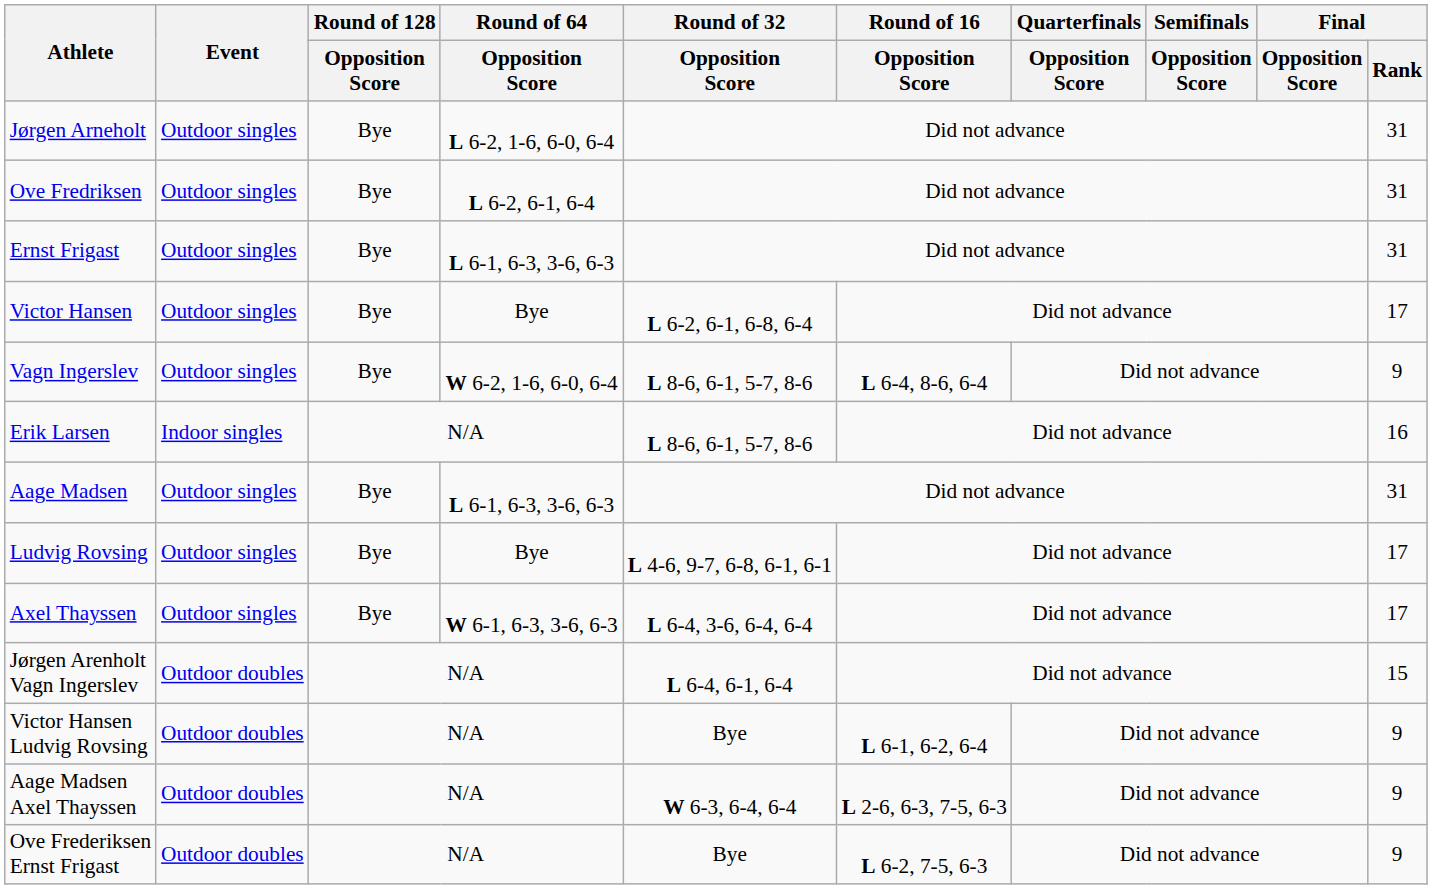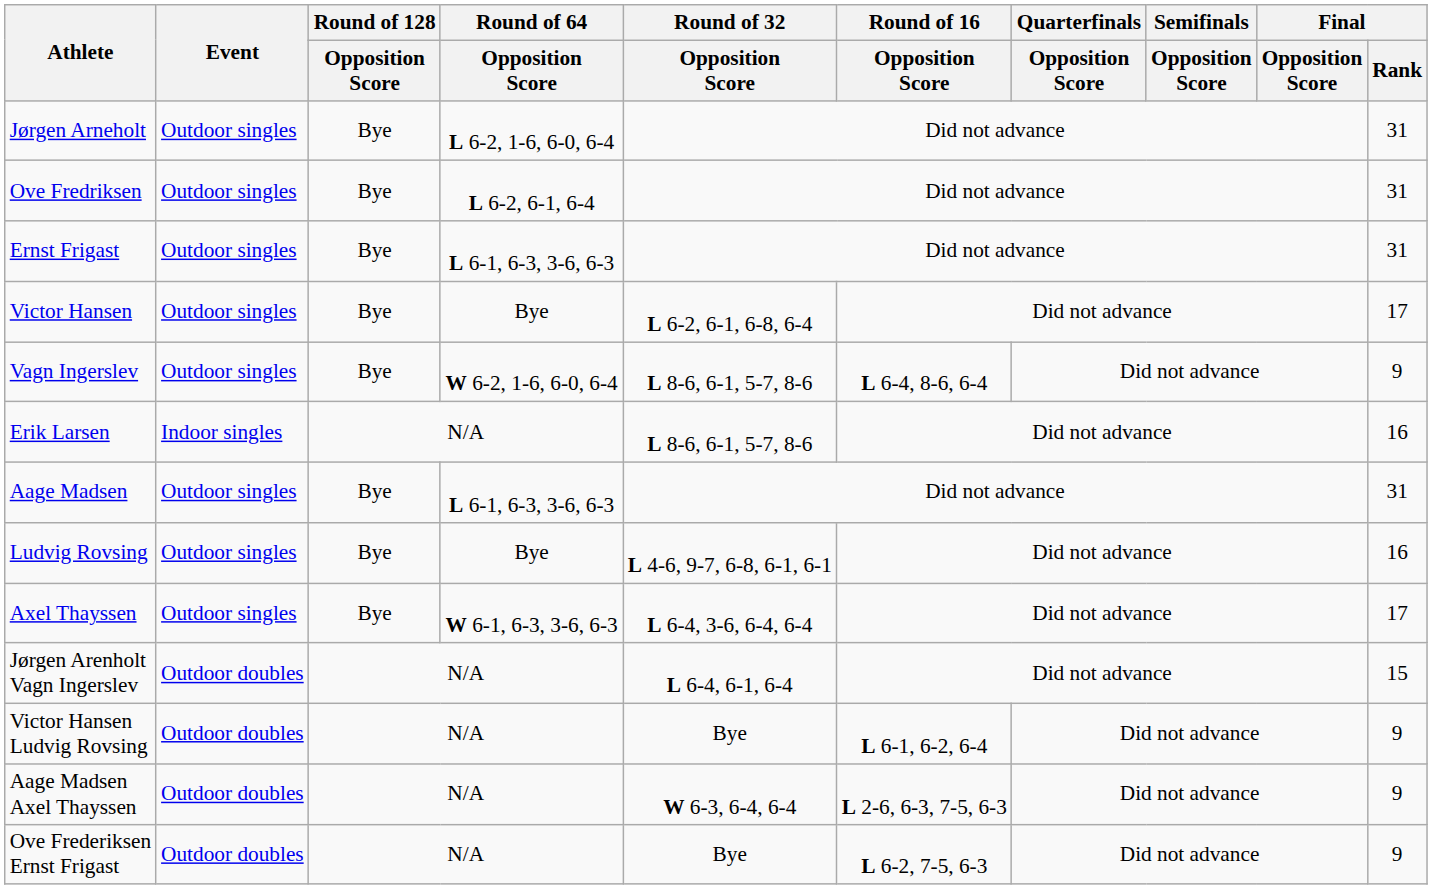 <table class=wikitable style="font-size:90%">
 <tr>
 <th rowspan="2">Athlete</th>
 <th rowspan="2">Event</th>
 <th>Round of 128</th>
 <th>Round of 64</th>
 <th>Round of 32</th>
 <th>Round of 16</th>
 <th>Quarterfinals</th>
 <th>Semifinals</th>
 <th colspan="2">Final</th>
 </tr>
 <tr>
 <th>Opposition<br>Score</th>
 <th>Opposition<br>Score</th>
 <th>Opposition<br>Score</th>
 <th>Opposition<br>Score</th>
 <th>Opposition<br>Score</th>
 <th>Opposition<br>Score</th>
 <th>Opposition<br>Score</th>
 <th>Rank</th>
 </tr>
 <tr>
 <td><a href='#'>Jørgen Arneholt</a></td>
 <td><a href='#'>Outdoor singles</a></td>
 <td align=center>Bye</td>
 <td align=center> <br> <strong>L</strong> 6-2, 1-6, 6-0, 6-4</td>
 <td align=center colspan=5>Did not advance</td>
 <td align=center>31</td>
 </tr>
 <tr>
 <td><a href='#'>Ove Fredriksen</a></td>
 <td><a href='#'>Outdoor singles</a></td>
 <td align=center>Bye</td>
 <td align=center> <br> <strong>L</strong> 6-2, 6-1, 6-4</td>
 <td align=center colspan=5>Did not advance</td>
 <td align=center>31</td>
 </tr>
 <tr>
 <td><a href='#'>Ernst Frigast</a></td>
 <td><a href='#'>Outdoor singles</a></td>
 <td align=center>Bye</td>
 <td align=center> <br> <strong>L</strong> 6-1, 6-3, 3-6, 6-3</td>
 <td align=center colspan=5>Did not advance</td>
 <td align=center>31</td>
 </tr>
 <tr>
 <td><a href='#'>Victor Hansen</a></td>
 <td><a href='#'>Outdoor singles</a></td>
 <td align=center>Bye</td>
 <td align=center>Bye</td>
 <td align=center> <br> <strong>L</strong> 6-2, 6-1, 6-8, 6-4</td>
 <td align=center colspan=4>Did not advance</td>
 <td align=center>17</td>
 </tr>
 <tr>
 <td><a href='#'>Vagn Ingerslev</a></td>
 <td><a href='#'>Outdoor singles</a></td>
 <td align=center>Bye</td>
 <td align=center> <br> <strong>W</strong> 6-2, 1-6, 6-0, 6-4</td>
 <td align=center> <br> <strong>L</strong> 8-6, 6-1, 5-7, 8-6</td>
 <td align=center> <br> <strong>L</strong> 6-4, 8-6, 6-4</td>
 <td align=center colspan=3>Did not advance</td>
 <td align=center>9</td>
 </tr>
 <tr>
 <td><a href='#'>Erik Larsen</a></td>
 <td><a href='#'>Indoor singles</a></td>
 <td align=center colspan=2>N/A</td>
 <td align=center> <br> <strong>L</strong> 8-6, 6-1, 5-7, 8-6</td>
 <td align=center colspan=4>Did not advance</td>
 <td align=center>16</td>
 </tr>
 <tr>
 <td><a href='#'>Aage Madsen</a></td>
 <td><a href='#'>Outdoor singles</a></td>
 <td align=center>Bye</td>
 <td align=center> <br> <strong>L</strong> 6-1, 6-3, 3-6, 6-3</td>
 <td align=center colspan=5>Did not advance</td>
 <td align=center>31</td>
 </tr>
 <tr>
 <td><a href='#'>Ludvig Rovsing</a></td>
 <td><a href='#'>Outdoor singles</a></td>
 <td align=center>Bye</td>
 <td align=center>Bye</td>
 <td align=center> <br> <strong>L</strong> 4-6, 9-7, 6-8, 6-1, 6-1</td>
 <td align=center colspan=4>Did not advance</td>
-<td align=center>17</td>
+<td align=center>16</td>
 </tr>
 <tr>
 <td><a href='#'>Axel Thayssen</a></td>
 <td><a href='#'>Outdoor singles</a></td>
 <td align=center>Bye</td>
 <td align=center> <br> <strong>W</strong> 6-1, 6-3, 3-6, 6-3</td>
 <td align=center> <br> <strong>L</strong> 6-4, 3-6, 6-4, 6-4</td>
 <td align=center colspan=4>Did not advance</td>
 <td align=center>17</td>
 </tr>
 <tr>
 <td>Jørgen Arenholt <br> Vagn Ingerslev</td>
 <td><a href='#'>Outdoor doubles</a></td>
 <td align=center colspan=2>N/A</td>
 <td align=center> <br> <strong>L</strong> 6-4, 6-1, 6-4</td>
 <td align=center colspan=4>Did not advance</td>
 <td align=center>15</td>
 </tr>
 <tr>
 <td>Victor Hansen <br> Ludvig Rovsing</td>
 <td><a href='#'>Outdoor doubles</a></td>
 <td align=center colspan=2>N/A</td>
 <td align=center>Bye</td>
 <td align=center> <br> <strong>L</strong> 6-1, 6-2, 6-4</td>
 <td align=center colspan=3>Did not advance</td>
 <td align=center>9</td>
 </tr>
 <tr>
 <td>Aage Madsen <br> Axel Thayssen</td>
 <td><a href='#'>Outdoor doubles</a></td>
 <td align=center colspan=2>N/A</td>
 <td align=center> <br> <strong>W</strong> 6-3, 6-4, 6-4</td>
 <td align=center> <br> <strong>L</strong> 2-6, 6-3, 7-5, 6-3</td>
 <td align=center colspan=3>Did not advance</td>
 <td align=center>9</td>
 </tr>
 <tr>
 <td>Ove Frederiksen <br> Ernst Frigast</td>
 <td><a href='#'>Outdoor doubles</a></td>
 <td align=center colspan=2>N/A</td>
 <td align=center>Bye</td>
 <td align=center> <br> <strong>L</strong> 6-2, 7-5, 6-3</td>
 <td align=center colspan=3>Did not advance</td>
 <td align=center>9</td>
 </tr>
 </table>
